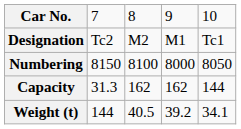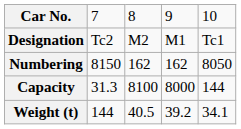 <table class="wikitable">
 <tr>
 <th>Car No.</th>
 <td>7</td>
 <td>8</td>
 <td>9</td>
 <td>10</td>
 </tr>
 <tr>
 <th>Designation</th>
 <td>Tc2</td>
 <td>M2</td>
 <td>M1</td>
 <td>Tc1</td>
 </tr>
 <tr>
 <th>Numbering</th>
 <td>8150</td>
-<td>8100</td>
-<td>8000</td>
+<td>162</td>
+<td>162</td>
 <td>8050</td>
 </tr>
 <tr>
 <th>Capacity</th>
 <td>31.3</td>
-<td>162</td>
-<td>162</td>
+<td>8100</td>
+<td>8000</td>
 <td>144</td>
 </tr>
 <tr>
 <th>Weight (t)</th>
 <td>144</td>
 <td>40.5</td>
 <td>39.2</td>
 <td>34.1</td>
 </tr>
 </table>
